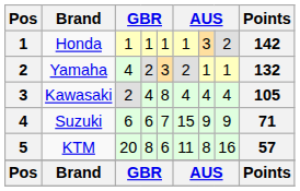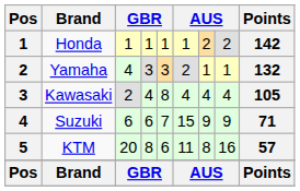 <table class="wikitable" style="font-size: 80%; text-align:center">
 <tr valign="top">
 <th valign="middle">Pos</th>
 <th valign="middle">Brand</th>
 <th colspan=3><a href='#'>GBR</a><br></th>
 <th colspan=3><a href='#'>AUS</a><br></th>
 <th valign="middle">Points</th>
 </tr>
 <tr>
 <th>1</th>
 <td><a href='#'>Honda</a></td>
 <td style="background:#ffffbf;">1</td>
 <td style="background:#ffffbf;">1</td>
 <td style="background:#ffffbf;">1</td>
 <td style="background:#ffffbf;">1</td>
-<td style="background:#ffdf9f;">3</td>
+<td style="background:#ffdf9f;">2</td>
 <td style="background:#dfdfdf;">2</td>
 <th>142</th>
 </tr>
 <tr>
 <th>2</th>
 <td><a href='#'>Yamaha</a></td>
 <td style="background:#dfffdf;">4</td>
-<td style="background:#dfdfdf;">2</td>
+<td style="background:#dfdfdf;">3</td>
 <td style="background:#ffdf9f;">3</td>
 <td style="background:#dfdfdf;">2</td>
 <td style="background:#ffffbf;">1</td>
 <td style="background:#ffffbf;">1</td>
 <th>132</th>
 </tr>
 <tr>
 <th>3</th>
 <td><a href='#'>Kawasaki</a></td>
 <td style="background:#dfdfdf;">2</td>
 <td style="background:#dfffdf;">4</td>
 <td style="background:#dfffdf;">8</td>
 <td style="background:#dfffdf;">4</td>
 <td style="background:#dfffdf;">4</td>
 <td style="background:#dfffdf;">4</td>
 <th>105</th>
 </tr>
 <tr>
 <th>4</th>
 <td><a href='#'>Suzuki</a></td>
 <td style="background:#dfffdf;">6</td>
 <td style="background:#dfffdf;">6</td>
 <td style="background:#dfffdf;">7</td>
 <td style="background:#dfffdf;">15</td>
 <td style="background:#dfffdf;">9</td>
 <td style="background:#dfffdf;">9</td>
 <th>71</th>
 </tr>
 <tr>
 <th>5</th>
 <td><a href='#'>KTM</a></td>
 <td style="background:#dfffdf;">20</td>
 <td style="background:#dfffdf;">8</td>
 <td style="background:#dfffdf;">6</td>
 <td style="background:#dfffdf;">11</td>
 <td style="background:#dfffdf;">8</td>
 <td style="background:#dfffdf;">16</td>
 <th>57</th>
 </tr>
 <tr>
 </tr>
 <tr valign="top">
 <th valign="middle">Pos</th>
 <th valign="middle">Brand</th>
 <th colspan=3><a href='#'>GBR</a><br></th>
 <th colspan=3><a href='#'>AUS</a><br></th>
 <th valign="middle">Points</th>
 </tr>
 <tr>
 </tr>
 </table>
